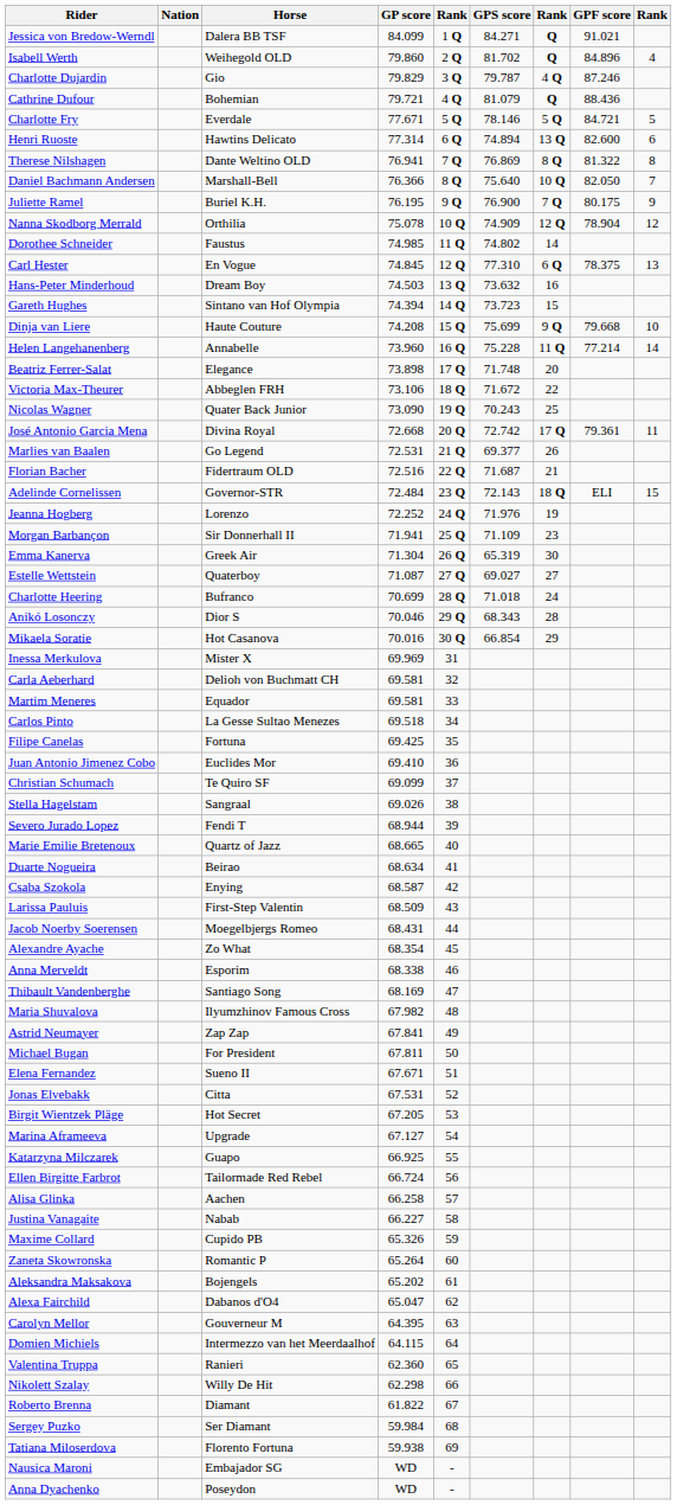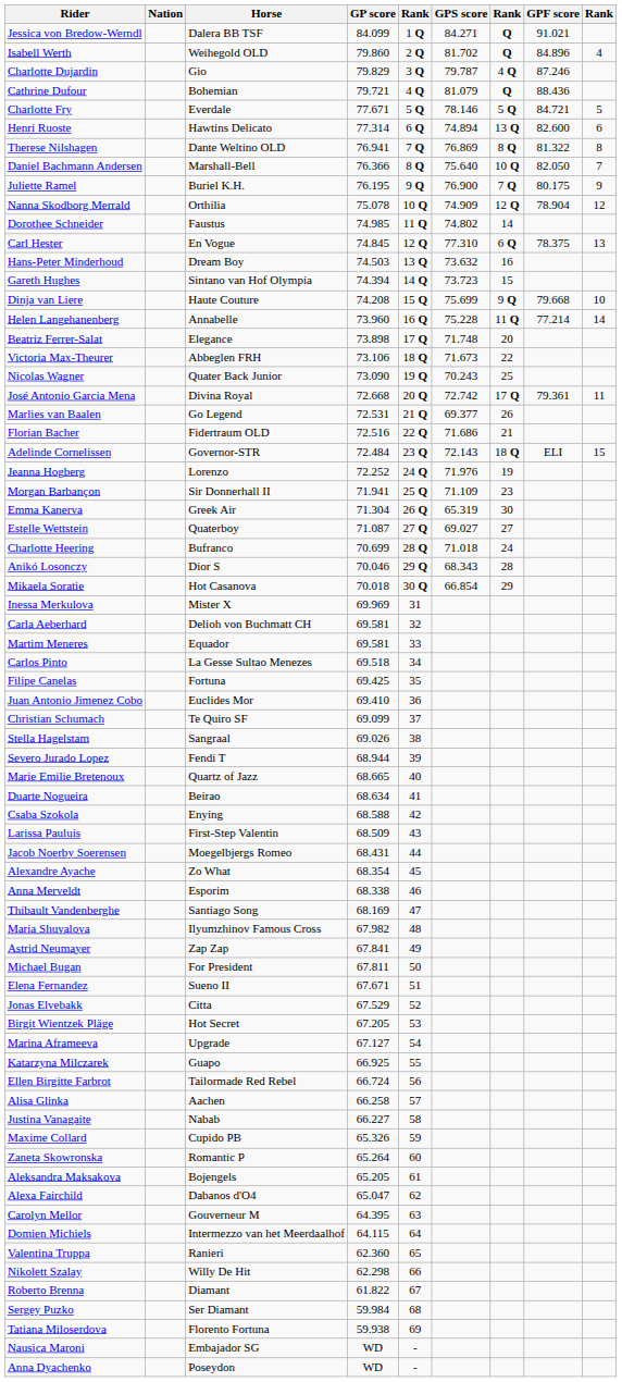 <table class="wikitable sortable" style="text-align:center">
 <tr>
 <th>Rider</th>
 <th>Nation</th>
 <th>Horse</th>
 <th>GP score</th>
 <th>Rank</th>
 <th>GPS score</th>
 <th>Rank</th>
 <th>GPF score</th>
 <th>Rank</th>
 </tr>
 <tr>
 <td align=left><a href='#'>Jessica von Bredow-Werndl</a></td>
 <td align=left></td>
 <td align=left>Dalera BB TSF</td>
 <td>84.099</td>
 <td>1 <strong>Q</strong></td>
 <td>84.271</td>
 <td> <strong>Q</strong></td>
 <td>91.021</td>
 <td></td>
 </tr>
 <tr>
 <td align=left><a href='#'>Isabell Werth</a></td>
 <td align=left></td>
 <td align=left>Weihegold OLD</td>
 <td>79.860</td>
 <td>2 <strong>Q</strong></td>
 <td>81.702</td>
 <td> <strong>Q</strong></td>
 <td>84.896</td>
 <td>4</td>
 </tr>
 <tr>
 <td align=left><a href='#'>Charlotte Dujardin</a></td>
 <td align=left></td>
 <td align=left>Gio</td>
 <td>79.829</td>
 <td>3 <strong>Q</strong></td>
 <td>79.787</td>
 <td>4 <strong>Q</strong></td>
 <td>87.246</td>
 <td></td>
 </tr>
 <tr>
 <td align=left><a href='#'>Cathrine Dufour</a></td>
 <td align=left></td>
 <td align=left>Bohemian</td>
 <td>79.721</td>
 <td>4 <strong>Q</strong></td>
 <td>81.079</td>
 <td> <strong>Q</strong></td>
 <td>88.436</td>
 <td></td>
 </tr>
 <tr>
 <td align=left><a href='#'>Charlotte Fry</a></td>
 <td align=left></td>
 <td align=left>Everdale</td>
 <td>77.671</td>
 <td>5 <strong>Q</strong></td>
 <td>78.146</td>
 <td>5 <strong>Q</strong></td>
 <td>84.721</td>
 <td>5</td>
 </tr>
 <tr>
 <td align=left><a href='#'>Henri Ruoste</a></td>
 <td align=left></td>
 <td align=left>Hawtins Delicato</td>
 <td>77.314</td>
 <td>6 <strong>Q</strong></td>
 <td>74.894</td>
 <td>13 <strong>Q</strong></td>
 <td>82.600</td>
 <td>6</td>
 </tr>
 <tr>
 <td align=left><a href='#'>Therese Nilshagen</a></td>
 <td align=left></td>
 <td align=left>Dante Weltino OLD</td>
 <td>76.941</td>
 <td>7 <strong>Q</strong></td>
 <td>76.869</td>
 <td>8 <strong>Q</strong></td>
 <td>81.322</td>
 <td>8</td>
 </tr>
 <tr>
 <td align=left><a href='#'>Daniel Bachmann Andersen</a></td>
 <td align=left></td>
 <td align=left>Marshall-Bell</td>
 <td>76.366</td>
 <td>8 <strong>Q</strong></td>
 <td>75.640</td>
 <td>10 <strong>Q</strong></td>
 <td>82.050</td>
 <td>7</td>
 </tr>
 <tr>
 <td align=left><a href='#'>Juliette Ramel</a></td>
 <td align=left></td>
 <td align=left>Buriel K.H.</td>
 <td>76.195</td>
 <td>9 <strong>Q</strong></td>
 <td>76.900</td>
 <td>7 <strong>Q</strong></td>
 <td>80.175</td>
 <td>9</td>
 </tr>
 <tr>
 <td align=left><a href='#'>Nanna Skodborg Merrald</a></td>
 <td align=left></td>
 <td align=left>Orthilia</td>
 <td>75.078</td>
 <td>10 <strong>Q</strong></td>
 <td>74.909</td>
 <td>12 <strong>Q</strong></td>
 <td>78.904</td>
 <td>12</td>
 </tr>
 <tr>
 <td align=left><a href='#'>Dorothee Schneider</a></td>
 <td align=left></td>
 <td align=left>Faustus</td>
 <td>74.985</td>
 <td>11 <strong>Q</strong></td>
 <td>74.802</td>
 <td>14</td>
 <td></td>
 <td></td>
 </tr>
 <tr>
 <td align=left><a href='#'>Carl Hester</a></td>
 <td align=left></td>
 <td align=left>En Vogue</td>
 <td>74.845</td>
 <td>12 <strong>Q</strong></td>
 <td>77.310</td>
 <td>6 <strong>Q</strong></td>
 <td>78.375</td>
 <td>13</td>
 </tr>
 <tr>
 <td align=left><a href='#'>Hans-Peter Minderhoud</a></td>
 <td align=left></td>
 <td align=left>Dream Boy</td>
 <td>74.503</td>
 <td>13 <strong>Q</strong></td>
 <td>73.632</td>
 <td>16</td>
 <td></td>
 <td></td>
 </tr>
 <tr>
 <td align=left><a href='#'>Gareth Hughes</a></td>
 <td align=left></td>
 <td align=left>Sintano van Hof Olympia</td>
 <td>74.394</td>
 <td>14 <strong>Q</strong></td>
 <td>73.723</td>
 <td>15</td>
 <td></td>
 <td></td>
 </tr>
 <tr>
 <td align=left><a href='#'>Dinja van Liere</a></td>
 <td align=left></td>
 <td align=left>Haute Couture</td>
 <td>74.208</td>
 <td>15 <strong>Q</strong></td>
 <td>75.699</td>
 <td>9 <strong>Q</strong></td>
 <td>79.668</td>
 <td>10</td>
 </tr>
 <tr>
 <td align=left><a href='#'>Helen Langehanenberg</a></td>
 <td align=left></td>
 <td align=left>Annabelle</td>
 <td>73.960</td>
 <td>16 <strong>Q</strong></td>
 <td>75.228</td>
 <td>11 <strong>Q</strong></td>
 <td>77.214</td>
 <td>14</td>
 </tr>
 <tr>
 <td align=left><a href='#'>Beatriz Ferrer-Salat</a></td>
 <td align=left></td>
 <td align=left>Elegance</td>
 <td>73.898</td>
 <td>17 <strong>Q</strong></td>
 <td>71.748</td>
 <td>20</td>
 <td></td>
 <td></td>
 </tr>
 <tr>
 <td align=left><a href='#'>Victoria Max-Theurer</a></td>
 <td align=left></td>
 <td align=left>Abbeglen FRH</td>
 <td>73.106</td>
 <td>18 <strong>Q</strong></td>
-<td>71.672</td>
+<td>71.673</td>
 <td>22</td>
 <td></td>
 <td></td>
 </tr>
 <tr>
 <td align=left><a href='#'>Nicolas Wagner</a></td>
 <td align=left></td>
 <td align=left>Quater Back Junior</td>
 <td>73.090</td>
 <td>19 <strong>Q</strong></td>
 <td>70.243</td>
 <td>25</td>
 <td></td>
 <td></td>
 </tr>
 <tr>
 <td align=left><a href='#'>José Antonio Garcia Mena</a></td>
 <td align=left></td>
 <td align=left>Divina Royal</td>
 <td>72.668</td>
 <td>20 <strong>Q</strong></td>
 <td>72.742</td>
 <td>17 <strong>Q</strong></td>
 <td>79.361</td>
 <td>11</td>
 </tr>
 <tr>
 <td align=left><a href='#'>Marlies van Baalen</a></td>
 <td align=left></td>
 <td align=left>Go Legend</td>
 <td>72.531</td>
 <td>21 <strong>Q</strong></td>
 <td>69.377</td>
 <td>26</td>
 <td></td>
 <td></td>
 </tr>
 <tr>
 <td align=left><a href='#'>Florian Bacher</a></td>
 <td align=left></td>
 <td align=left>Fidertraum OLD</td>
 <td>72.516</td>
 <td>22 <strong>Q</strong></td>
-<td>71.687</td>
+<td>71.686</td>
 <td>21</td>
 <td></td>
 <td></td>
 </tr>
 <tr>
 <td align=left><a href='#'>Adelinde Cornelissen</a></td>
 <td align=left></td>
 <td align=left>Governor-STR</td>
 <td>72.484</td>
 <td>23 <strong>Q</strong></td>
 <td>72.143</td>
 <td>18 <strong>Q</strong></td>
 <td>ELI</td>
 <td>15</td>
 </tr>
 <tr>
 <td align=left><a href='#'>Jeanna Hogberg</a></td>
 <td align=left></td>
 <td align=left>Lorenzo</td>
 <td>72.252</td>
 <td>24 <strong>Q</strong></td>
 <td>71.976</td>
 <td>19</td>
 <td></td>
 <td></td>
 </tr>
 <tr>
 <td align=left><a href='#'>Morgan Barbançon</a></td>
 <td align=left></td>
 <td align=left>Sir Donnerhall II</td>
 <td>71.941</td>
 <td>25 <strong>Q</strong></td>
 <td>71.109</td>
 <td>23</td>
 <td></td>
 <td></td>
 </tr>
 <tr>
 <td align=left><a href='#'>Emma Kanerva</a></td>
 <td align=left></td>
 <td align=left>Greek Air</td>
 <td>71.304</td>
 <td>26 <strong>Q</strong></td>
 <td>65.319</td>
 <td>30</td>
 <td></td>
 <td></td>
 </tr>
 <tr>
 <td align=left><a href='#'>Estelle Wettstein</a></td>
 <td align=left></td>
 <td align=left>Quaterboy</td>
 <td>71.087</td>
 <td>27 <strong>Q</strong></td>
 <td>69.027</td>
 <td>27</td>
 <td></td>
 <td></td>
 </tr>
 <tr>
 <td align=left><a href='#'>Charlotte Heering</a></td>
 <td align=left></td>
 <td align=left>Bufranco</td>
 <td>70.699</td>
 <td>28 <strong>Q</strong></td>
 <td>71.018</td>
 <td>24</td>
 <td></td>
 <td></td>
 </tr>
 <tr>
 <td align=left><a href='#'>Anikó Losonczy</a></td>
 <td align=left></td>
 <td align=left>Dior S</td>
 <td>70.046</td>
 <td>29 <strong>Q</strong></td>
 <td>68.343</td>
 <td>28</td>
 <td></td>
 <td></td>
 </tr>
 <tr>
 <td align=left><a href='#'>Mikaela Soratie</a></td>
 <td align=left></td>
 <td align=left>Hot Casanova</td>
-<td>70.016</td>
+<td>70.018</td>
 <td>30 <strong>Q</strong></td>
 <td>66.854</td>
 <td>29</td>
 <td></td>
 <td></td>
 </tr>
 <tr>
 <td align=left><a href='#'>Inessa Merkulova</a></td>
 <td align=left></td>
 <td align=left>Mister X</td>
 <td>69.969</td>
 <td>31</td>
 <td></td>
 <td></td>
 <td></td>
 <td></td>
 </tr>
 <tr>
 <td align=left><a href='#'>Carla Aeberhard</a></td>
 <td align=left></td>
 <td align=left>Delioh von Buchmatt CH</td>
 <td>69.581</td>
 <td>32</td>
 <td></td>
 <td></td>
 <td></td>
 <td></td>
 </tr>
 <tr>
 <td align=left><a href='#'>Martim Meneres</a></td>
 <td align=left></td>
 <td align=left>Equador</td>
 <td>69.581</td>
 <td>33</td>
 <td></td>
 <td></td>
 <td></td>
 <td></td>
 </tr>
 <tr>
 <td align=left><a href='#'>Carlos Pinto</a></td>
 <td align=left></td>
 <td align=left>La Gesse Sultao Menezes</td>
 <td>69.518</td>
 <td>34</td>
 <td></td>
 <td></td>
 <td></td>
 <td></td>
 </tr>
 <tr>
 <td align=left><a href='#'>Filipe Canelas</a></td>
 <td align=left></td>
 <td align=left>Fortuna</td>
 <td>69.425</td>
 <td>35</td>
 <td></td>
 <td></td>
 <td></td>
 <td></td>
 </tr>
 <tr>
 <td align=left><a href='#'>Juan Antonio Jimenez Cobo</a></td>
 <td align=left></td>
 <td align=left>Euclides Mor</td>
 <td>69.410</td>
 <td>36</td>
 <td></td>
 <td></td>
 <td></td>
 <td></td>
 </tr>
 <tr>
 <td align=left><a href='#'>Christian Schumach</a></td>
 <td align=left></td>
 <td align=left>Te Quiro SF</td>
 <td>69.099</td>
 <td>37</td>
 <td></td>
 <td></td>
 <td></td>
 <td></td>
 </tr>
 <tr>
 <td align=left><a href='#'>Stella Hagelstam</a></td>
 <td align=left></td>
 <td align=left>Sangraal</td>
 <td>69.026</td>
 <td>38</td>
 <td></td>
 <td></td>
 <td></td>
 <td></td>
 </tr>
 <tr>
 <td align=left><a href='#'>Severo Jurado Lopez</a></td>
 <td align=left></td>
 <td align=left>Fendi T</td>
 <td>68.944</td>
 <td>39</td>
 <td></td>
 <td></td>
 <td></td>
 <td></td>
 </tr>
 <tr>
 <td align=left><a href='#'>Marie Emilie Bretenoux</a></td>
 <td align=left></td>
 <td align=left>Quartz of Jazz</td>
 <td>68.665</td>
 <td>40</td>
 <td></td>
 <td></td>
 <td></td>
 <td></td>
 </tr>
 <tr>
 <td align=left><a href='#'>Duarte Nogueira</a></td>
 <td align=left></td>
 <td align=left>Beirao</td>
 <td>68.634</td>
 <td>41</td>
 <td></td>
 <td></td>
 <td></td>
 <td></td>
 </tr>
 <tr>
 <td align=left><a href='#'>Csaba Szokola</a></td>
 <td align=left></td>
 <td align=left>Enying</td>
-<td>68.587</td>
+<td>68.588</td>
 <td>42</td>
 <td></td>
 <td></td>
 <td></td>
 <td></td>
 </tr>
 <tr>
 <td align=left><a href='#'>Larissa Pauluis</a></td>
 <td align=left></td>
 <td align=left>First-Step Valentin</td>
 <td>68.509</td>
 <td>43</td>
 <td></td>
 <td></td>
 <td></td>
 <td></td>
 </tr>
 <tr>
 <td align=left><a href='#'>Jacob Noerby Soerensen</a></td>
 <td align=left></td>
 <td align=left>Moegelbjergs Romeo</td>
 <td>68.431</td>
 <td>44</td>
 <td></td>
 <td></td>
 <td></td>
 <td></td>
 </tr>
 <tr>
 <td align=left><a href='#'>Alexandre Ayache</a></td>
 <td align=left></td>
 <td align=left>Zo What</td>
 <td>68.354</td>
 <td>45</td>
 <td></td>
 <td></td>
 <td></td>
 <td></td>
 </tr>
 <tr>
 <td align=left><a href='#'>Anna Merveldt</a></td>
 <td align=left></td>
 <td align=left>Esporim</td>
 <td>68.338</td>
 <td>46</td>
 <td></td>
 <td></td>
 <td></td>
 <td></td>
 </tr>
 <tr>
 <td align=left><a href='#'>Thibault Vandenberghe</a></td>
 <td align=left></td>
 <td align=left>Santiago Song</td>
 <td>68.169</td>
 <td>47</td>
 <td></td>
 <td></td>
 <td></td>
 <td></td>
 </tr>
 <tr>
 <td align=left><a href='#'>Maria Shuvalova</a></td>
 <td align=left></td>
 <td align=left>Ilyumzhinov Famous Cross</td>
 <td>67.982</td>
 <td>48</td>
 <td></td>
 <td></td>
 <td></td>
 <td></td>
 </tr>
 <tr>
 <td align=left><a href='#'>Astrid Neumayer</a></td>
 <td align=left></td>
 <td align=left>Zap Zap</td>
 <td>67.841</td>
 <td>49</td>
 <td></td>
 <td></td>
 <td></td>
 <td></td>
 </tr>
 <tr>
 <td align=left><a href='#'>Michael Bugan</a></td>
 <td align=left></td>
 <td align=left>For President</td>
 <td>67.811</td>
 <td>50</td>
 <td></td>
 <td></td>
 <td></td>
 <td></td>
 </tr>
 <tr>
 <td align=left><a href='#'>Elena Fernandez</a></td>
 <td align=left></td>
 <td align=left>Sueno II</td>
 <td>67.671</td>
 <td>51</td>
 <td></td>
 <td></td>
 <td></td>
 <td></td>
 </tr>
 <tr>
 <td align=left><a href='#'>Jonas Elvebakk</a></td>
 <td align=left></td>
 <td align=left>Citta</td>
-<td>67.531</td>
+<td>67.529</td>
 <td>52</td>
 <td></td>
 <td></td>
 <td></td>
 <td></td>
 </tr>
 <tr>
 <td align=left><a href='#'>Birgit Wientzek Pläge</a></td>
 <td align=left></td>
 <td align=left>Hot Secret</td>
 <td>67.205</td>
 <td>53</td>
 <td></td>
 <td></td>
 <td></td>
 <td></td>
 </tr>
 <tr>
 <td align=left><a href='#'>Marina Aframeeva</a></td>
 <td align=left></td>
 <td align=left>Upgrade</td>
 <td>67.127</td>
 <td>54</td>
 <td></td>
 <td></td>
 <td></td>
 <td></td>
 </tr>
 <tr>
 <td align=left><a href='#'>Katarzyna Milczarek</a></td>
 <td align=left></td>
 <td align=left>Guapo</td>
 <td>66.925</td>
 <td>55</td>
 <td></td>
 <td></td>
 <td></td>
 <td></td>
 </tr>
 <tr>
 <td align=left><a href='#'>Ellen Birgitte Farbrot</a></td>
 <td align=left></td>
 <td align=left>Tailormade Red Rebel</td>
 <td>66.724</td>
 <td>56</td>
 <td></td>
 <td></td>
 <td></td>
 <td></td>
 </tr>
 <tr>
 <td align=left><a href='#'>Alisa Glinka</a></td>
 <td align=left></td>
 <td align=left>Aachen</td>
 <td>66.258</td>
 <td>57</td>
 <td></td>
 <td></td>
 <td></td>
 <td></td>
 </tr>
 <tr>
 <td align=left><a href='#'>Justina Vanagaite</a></td>
 <td align=left></td>
 <td align=left>Nabab</td>
 <td>66.227</td>
 <td>58</td>
 <td></td>
 <td></td>
 <td></td>
 <td></td>
 </tr>
 <tr>
 <td align=left><a href='#'>Maxime Collard</a></td>
 <td align=left></td>
 <td align=left>Cupido PB</td>
 <td>65.326</td>
 <td>59</td>
 <td></td>
 <td></td>
 <td></td>
 <td></td>
 </tr>
 <tr>
 <td align=left><a href='#'>Zaneta Skowronska</a></td>
 <td align=left></td>
 <td align=left>Romantic P</td>
 <td>65.264</td>
 <td>60</td>
 <td></td>
 <td></td>
 <td></td>
 <td></td>
 </tr>
 <tr>
 <td align=left><a href='#'>Aleksandra Maksakova</a></td>
 <td align=left></td>
 <td align=left>Bojengels</td>
-<td>65.202</td>
+<td>65.205</td>
 <td>61</td>
 <td></td>
 <td></td>
 <td></td>
 <td></td>
 </tr>
 <tr>
 <td align=left><a href='#'>Alexa Fairchild</a></td>
 <td align=left></td>
 <td align=left>Dabanos d'O4</td>
 <td>65.047</td>
 <td>62</td>
 <td></td>
 <td></td>
 <td></td>
 <td></td>
 </tr>
 <tr>
 <td align=left><a href='#'>Carolyn Mellor</a></td>
 <td align=left></td>
 <td align=left>Gouverneur M</td>
 <td>64.395</td>
 <td>63</td>
 <td></td>
 <td></td>
 <td></td>
 <td></td>
 </tr>
 <tr>
 <td align=left><a href='#'>Domien Michiels</a></td>
 <td align=left></td>
 <td align=left>Intermezzo van het Meerdaalhof</td>
 <td>64.115</td>
 <td>64</td>
 <td></td>
 <td></td>
 <td></td>
 <td></td>
 </tr>
 <tr>
 <td align=left><a href='#'>Valentina Truppa</a></td>
 <td align=left></td>
 <td align=left>Ranieri</td>
 <td>62.360</td>
 <td>65</td>
 <td></td>
 <td></td>
 <td></td>
 <td></td>
 </tr>
 <tr>
 <td align=left><a href='#'>Nikolett Szalay</a></td>
 <td align=left></td>
 <td align=left>Willy De Hit</td>
 <td>62.298</td>
 <td>66</td>
 <td></td>
 <td></td>
 <td></td>
 <td></td>
 </tr>
 <tr>
 <td align=left><a href='#'>Roberto Brenna</a></td>
 <td align=left></td>
 <td align=left>Diamant</td>
 <td>61.822</td>
 <td>67</td>
 <td></td>
 <td></td>
 <td></td>
 <td></td>
 </tr>
 <tr>
 <td align=left><a href='#'>Sergey Puzko</a></td>
 <td align=left></td>
 <td align=left>Ser Diamant</td>
 <td>59.984</td>
 <td>68</td>
 <td></td>
 <td></td>
 <td></td>
 <td></td>
 </tr>
 <tr>
 <td align=left><a href='#'>Tatiana Miloserdova</a></td>
 <td align=left></td>
 <td align=left>Florento Fortuna</td>
 <td>59.938</td>
 <td>69</td>
 <td></td>
 <td></td>
 <td></td>
 <td></td>
 </tr>
 <tr>
 <td align=left><a href='#'>Nausica Maroni</a></td>
 <td align=left></td>
 <td align=left>Embajador SG</td>
 <td>WD</td>
 <td>-</td>
 <td></td>
 <td></td>
 <td></td>
 <td></td>
 </tr>
 <tr>
 <td align=left><a href='#'>Anna Dyachenko</a></td>
 <td align=left></td>
 <td align=left>Poseydon</td>
 <td>WD</td>
 <td>-</td>
 <td></td>
 <td></td>
 <td></td>
 <td></td>
 </tr>
 </table>
